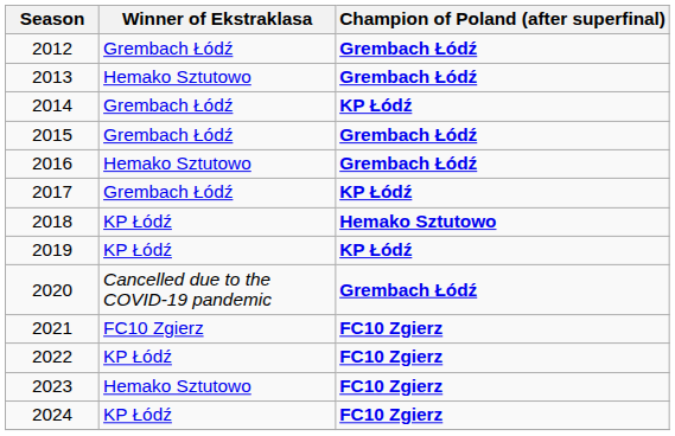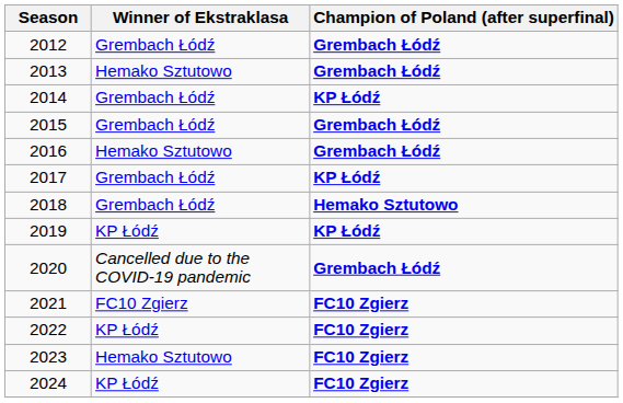 <table class="wikitable" style="text-align:left;">
 <tr>
 <th width="75">Season</th>
 <th width="200">Winner of Ekstraklasa</th>
 <th !width="250">Champion of Poland (after superfinal)</th>
 </tr>
 <tr>
 <td align="center">2012</td>
 <td><a href='#'>Grembach Łódź</a></td>
 <td><strong><a href='#'>Grembach Łódź</a></strong></td>
 </tr>
 <tr>
 <td align="center">2013</td>
 <td><a href='#'>Hemako Sztutowo</a></td>
 <td><strong><a href='#'>Grembach Łódź</a></strong></td>
 </tr>
 <tr>
 <td align="center">2014</td>
 <td><a href='#'>Grembach Łódź</a></td>
 <td><strong><a href='#'>KP Łódź</a></strong></td>
 </tr>
 <tr>
 <td align="center">2015</td>
 <td><a href='#'>Grembach Łódź</a></td>
 <td><strong><a href='#'>Grembach Łódź</a></strong></td>
 </tr>
 <tr>
 <td align="center">2016</td>
 <td><a href='#'>Hemako Sztutowo</a></td>
 <td><strong><a href='#'>Grembach Łódź</a></strong></td>
 </tr>
 <tr>
 <td align="center">2017</td>
 <td><a href='#'>Grembach Łódź</a></td>
 <td><strong><a href='#'>KP Łódź</a></strong></td>
 </tr>
 <tr>
 <td align="center">2018</td>
-<td><a href='#'>KP Łódź</a></td>
+<td><a href='#'>Grembach Łódź</a></td>
 <td><strong><a href='#'>Hemako Sztutowo</a></strong></td>
 </tr>
 <tr>
 <td align="center">2019</td>
 <td><a href='#'>KP Łódź</a></td>
 <td><strong><a href='#'>KP Łódź</a></strong></td>
 </tr>
 <tr>
 <td align="center">2020</td>
 <td><em>Cancelled due to the COVID-19 pandemic</em></td>
 <td><strong><a href='#'>Grembach Łódź</a></strong></td>
 </tr>
 <tr>
 <td align="center">2021</td>
 <td><a href='#'>FC10 Zgierz</a></td>
 <td><strong><a href='#'>FC10 Zgierz</a></strong></td>
 </tr>
 <tr>
 <td align="center">2022</td>
 <td><a href='#'>KP Łódź</a></td>
 <td><strong><a href='#'>FC10 Zgierz</a></strong></td>
 </tr>
 <tr>
 <td align="center">2023</td>
 <td><a href='#'>Hemako Sztutowo</a></td>
 <td><strong><a href='#'>FC10 Zgierz</a></strong></td>
 </tr>
 <tr>
 <td align="center">2024</td>
 <td><a href='#'>KP Łódź</a></td>
 <td><strong><a href='#'>FC10 Zgierz</a></strong></td>
 </tr>
 <tr>
 </tr>
 </table>
